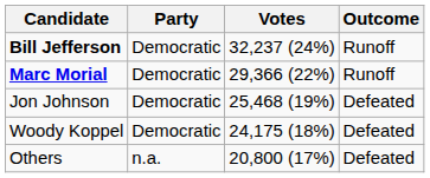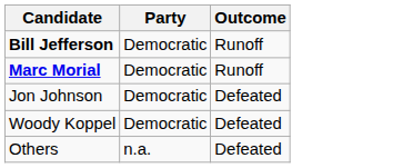 <table class="wikitable">
 <tr>
 <th>Candidate</th>
 <th>Party</th>
-<th>Votes</th>
 <th>Outcome</th>
 </tr>
 <tr>
 <td><strong>Bill Jefferson</strong></td>
 <td>Democratic</td>
-<td>32,237 (24%)</td>
 <td>Runoff</td>
 </tr>
 <tr>
 <td><strong><a href='#'>Marc Morial</a></strong></td>
 <td>Democratic</td>
-<td>29,366 (22%)</td>
 <td>Runoff</td>
 </tr>
 <tr>
 <td>Jon Johnson</td>
 <td>Democratic</td>
-<td>25,468 (19%)</td>
 <td>Defeated</td>
 </tr>
 <tr>
 <td>Woody Koppel</td>
 <td>Democratic</td>
-<td>24,175 (18%)</td>
 <td>Defeated</td>
 </tr>
 <tr>
 <td>Others</td>
 <td>n.a.</td>
-<td>20,800 (17%)</td>
 <td>Defeated</td>
 </tr>
 </table>
